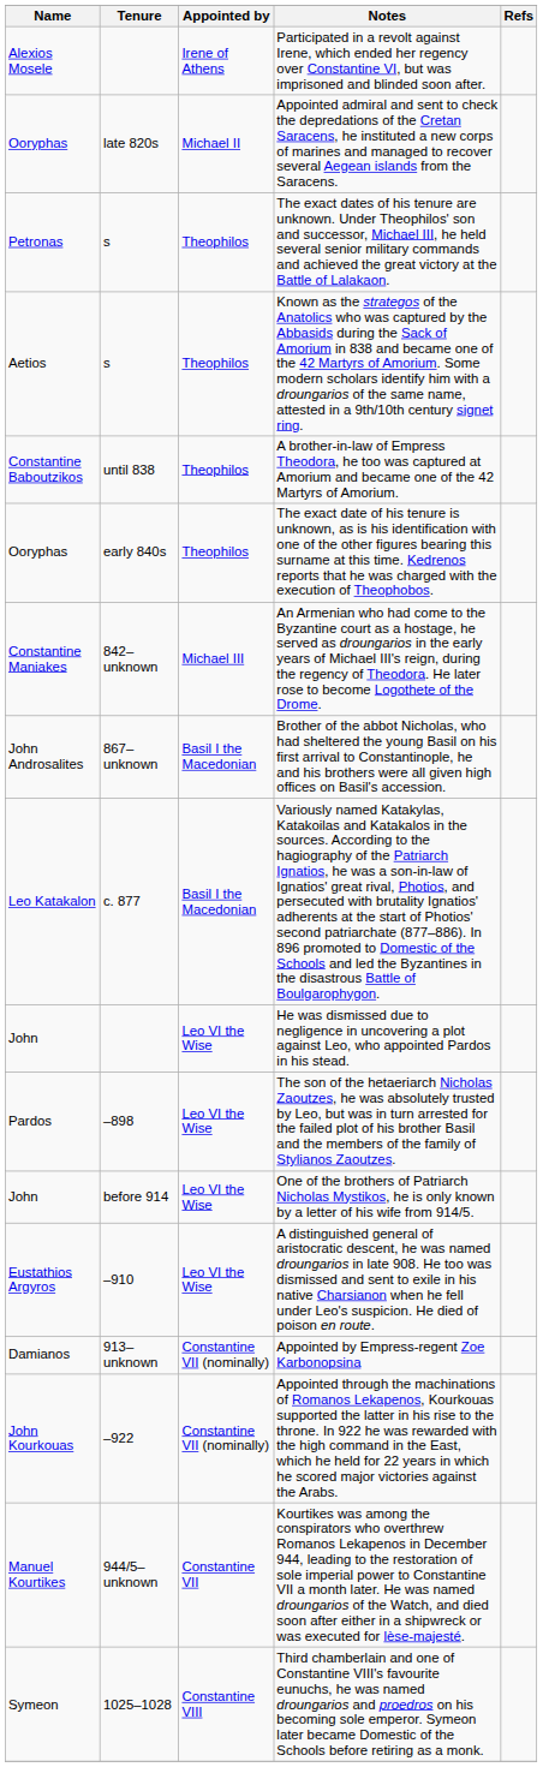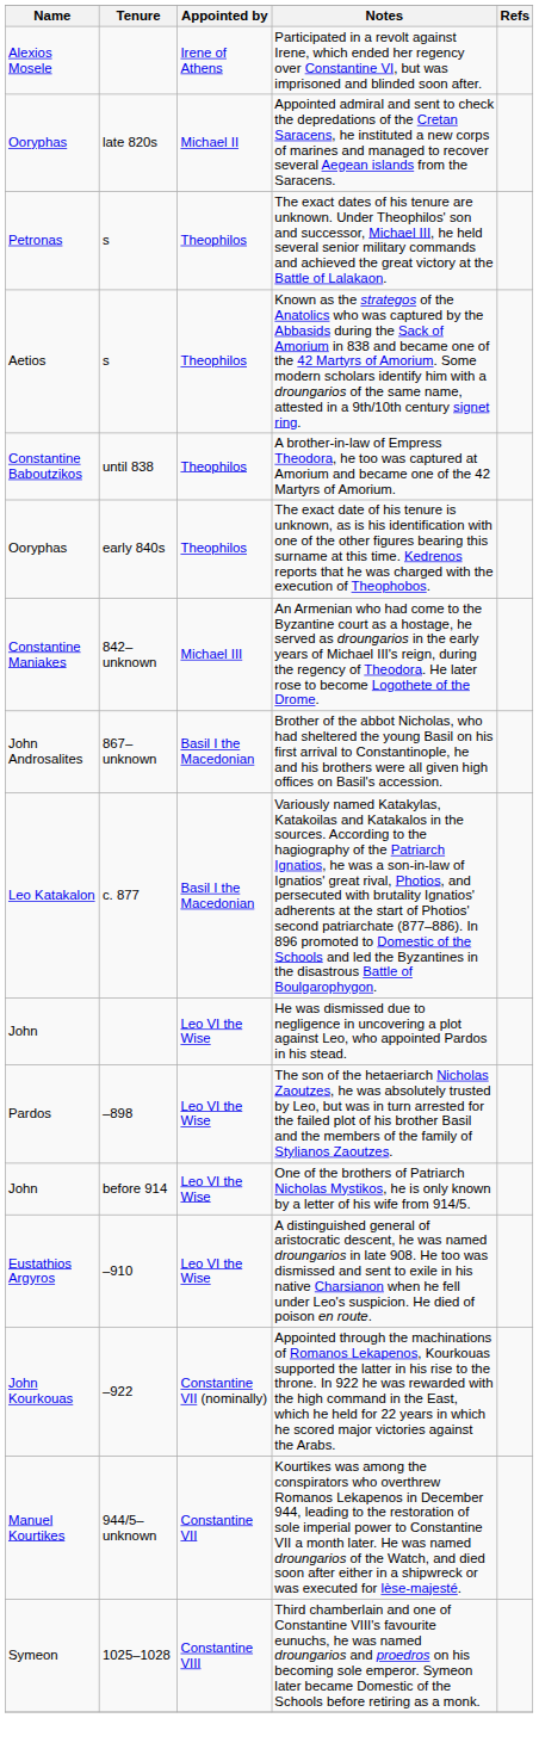 <table class="wikitable"  width="100%">
 <tr bgcolor="#FFDEAD">
 </tr>
 <tr>
 <th width="18%">Name</th>
 <th width="15%">Tenure</th>
 <th width="18%">Appointed by</th>
 <th width="44%">Notes</th>
 <th width="5%">Refs</th>
 </tr>
 <tr>
 <td><a href='#'>Alexios Mosele</a></td>
 <td></td>
 <td><a href='#'>Irene of Athens</a></td>
 <td>Participated in a revolt against Irene, which ended her regency over <a href='#'>Constantine VI</a>, but was imprisoned and blinded soon after.</td>
 <td></td>
 </tr>
 <tr>
 <td><a href='#'>Ooryphas</a></td>
 <td>late 820s</td>
 <td><a href='#'>Michael II</a></td>
 <td>Appointed admiral and sent to check the depredations of the <a href='#'>Cretan Saracens</a>, he instituted a new corps of marines and managed to recover several <a href='#'>Aegean islands</a> from the Saracens.</td>
 <td></td>
 </tr>
 <tr>
 <td><a href='#'>Petronas</a></td>
 <td>s</td>
 <td><a href='#'>Theophilos</a></td>
 <td>The exact dates of his tenure are unknown. Under Theophilos' son and successor, <a href='#'>Michael III</a>, he held several senior military commands and achieved the great victory at the <a href='#'>Battle of Lalakaon</a>.</td>
 <td></td>
 </tr>
 <tr>
 <td>Aetios</td>
 <td>s</td>
 <td><a href='#'>Theophilos</a></td>
 <td>Known as the <em><a href='#'>strategos</a></em> of the <a href='#'>Anatolics</a> who was captured by the <a href='#'>Abbasids</a> during the <a href='#'>Sack of Amorium</a> in 838 and became one of the <a href='#'>42 Martyrs of Amorium</a>. Some modern scholars identify him with a <em>droungarios</em> of the same name, attested in a 9th/10th century <a href='#'>signet ring</a>.</td>
 <td></td>
 </tr>
 <tr>
 <td><a href='#'>Constantine Baboutzikos</a></td>
 <td>until 838</td>
 <td><a href='#'>Theophilos</a></td>
 <td>A brother-in-law of Empress <a href='#'>Theodora</a>, he too was captured at Amorium and became one of the 42 Martyrs of Amorium.</td>
 <td></td>
 </tr>
 <tr>
 <td>Ooryphas</td>
 <td>early 840s</td>
 <td><a href='#'>Theophilos</a></td>
 <td>The exact date of his tenure is unknown, as is his identification with one of the other figures bearing this surname at this time. <a href='#'>Kedrenos</a> reports that he was charged with the execution of <a href='#'>Theophobos</a>.</td>
 <td></td>
 </tr>
 <tr>
 <td><a href='#'>Constantine Maniakes</a></td>
 <td>842–unknown</td>
 <td><a href='#'>Michael III</a></td>
 <td>An Armenian who had come to the Byzantine court as a hostage, he served as <em>droungarios</em> in the early years of Michael III's reign, during the regency of <a href='#'>Theodora</a>. He later rose to become <a href='#'>Logothete of the Drome</a>.</td>
 <td></td>
 </tr>
 <tr>
 <td>John Androsalites</td>
 <td>867–unknown</td>
 <td><a href='#'>Basil I the Macedonian</a></td>
 <td>Brother of the abbot Nicholas, who had sheltered the young Basil on his first arrival to Constantinople, he and his brothers were all given high offices on Basil's accession.</td>
 <td></td>
 </tr>
 <tr>
 <td><a href='#'>Leo Katakalon</a></td>
 <td>c. 877</td>
 <td><a href='#'>Basil I the Macedonian</a></td>
 <td>Variously named Katakylas, Katakoilas and Katakalos in the sources. According to the hagiography of the <a href='#'>Patriarch Ignatios</a>, he was a son-in-law of Ignatios' great rival, <a href='#'>Photios</a>, and persecuted with brutality Ignatios' adherents at the start of Photios' second patriarchate (877–886). In 896 promoted to <a href='#'>Domestic of the Schools</a> and led the Byzantines in the disastrous <a href='#'>Battle of Boulgarophygon</a>.</td>
 <td></td>
 </tr>
 <tr>
 <td>John</td>
 <td></td>
 <td><a href='#'>Leo VI the Wise</a></td>
 <td>He was dismissed due to negligence in uncovering a plot against Leo, who appointed Pardos in his stead.</td>
 <td></td>
 </tr>
 <tr>
 <td>Pardos</td>
 <td>–898</td>
 <td><a href='#'>Leo VI the Wise</a></td>
 <td>The son of the hetaeriarch <a href='#'>Nicholas Zaoutzes</a>, he was absolutely trusted by Leo, but was in turn arrested for the failed plot of his brother Basil and the members of the family of <a href='#'>Stylianos Zaoutzes</a>.</td>
 <td></td>
 </tr>
 <tr>
 <td>John</td>
 <td>before 914</td>
 <td><a href='#'>Leo VI the Wise</a></td>
 <td>One of the brothers of Patriarch <a href='#'>Nicholas Mystikos</a>, he is only known by a letter of his wife from 914/5.</td>
 <td></td>
 </tr>
 <tr>
 <td><a href='#'>Eustathios Argyros</a></td>
 <td>–910</td>
 <td><a href='#'>Leo VI the Wise</a></td>
 <td>A distinguished general of aristocratic descent, he was named <em>droungarios</em> in late 908. He too was dismissed and sent to exile in his native <a href='#'>Charsianon</a> when he fell under Leo's suspicion. He died of poison <em>en route</em>.</td>
 <td></td>
 </tr>
 <tr>
-<td>Damianos</td>
-<td>913–unknown</td>
-<td><a href='#'>Constantine VII</a> (nominally)</td>
-<td>Appointed by Empress-regent <a href='#'>Zoe Karbonopsina</a></td>
-<td></td>
-</tr>
-<tr>
 <td><a href='#'>John Kourkouas</a></td>
 <td>–922</td>
 <td><a href='#'>Constantine VII</a> (nominally)</td>
 <td>Appointed through the machinations of <a href='#'>Romanos Lekapenos</a>, Kourkouas supported the latter in his rise to the throne. In 922 he was rewarded with the high command in the East, which he held for 22 years in which he scored major victories against the Arabs.</td>
 <td></td>
 </tr>
 <tr>
 <td><a href='#'>Manuel Kourtikes</a></td>
 <td>944/5–unknown</td>
 <td><a href='#'>Constantine VII</a></td>
 <td>Kourtikes was among the conspirators who overthrew Romanos Lekapenos in December 944, leading to the restoration of sole imperial power to Constantine VII a month later. He was named <em>droungarios</em> of the Watch, and died soon after either in a shipwreck or was executed for <a href='#'>lèse-majesté</a>.</td>
 <td></td>
 </tr>
 <tr>
 <td>Symeon</td>
 <td>1025–1028</td>
 <td><a href='#'>Constantine VIII</a></td>
 <td>Third chamberlain and one of Constantine VIII's favourite eunuchs, he was named <em>droungarios</em> and <em><a href='#'>proedros</a></em> on his becoming sole emperor. Symeon later became Domestic of the Schools before retiring as a monk.</td>
 <td></td>
 </tr>
 <tr>
 </tr>
 </table>
